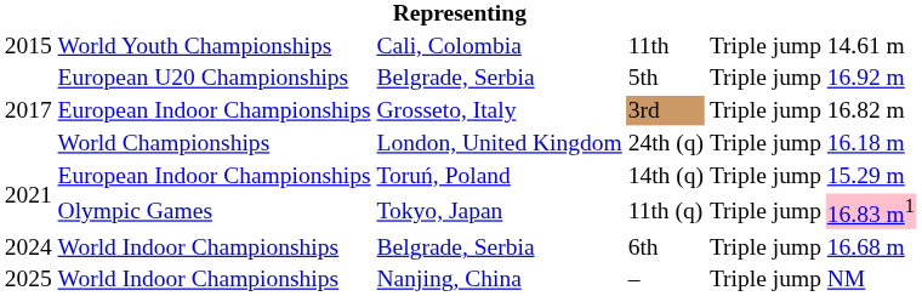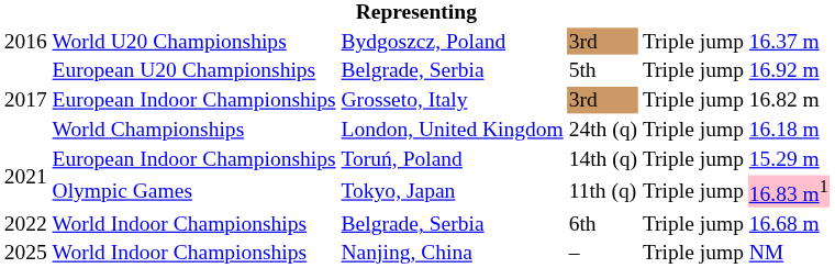 <table>
 <tr>
 <th colspan="6">Representing </th>
 </tr>
 <tr>
-<td>2015</td>
-<td><a href='#'>World Youth Championships</a></td>
-<td><a href='#'>Cali, Colombia</a></td>
-<td>11th</td>
+<td>2016</td>
+<td><a href='#'>World U20 Championships</a></td>
+<td><a href='#'>Bydgoszcz, Poland</a></td>
+<td bgcolor=cc9966>3rd</td>
 <td>Triple jump</td>
-<td>14.61 m</td>
+<td><a href='#'>16.37 m</a></td>
 </tr>
 <tr>
 <td rowspan=3>2017</td>
 <td><a href='#'>European U20 Championships</a></td>
 <td><a href='#'>Belgrade, Serbia</a></td>
 <td>5th</td>
 <td>Triple jump</td>
 <td><a href='#'>16.92 m</a></td>
 </tr>
 <tr>
 <td><a href='#'>European Indoor Championships</a></td>
 <td><a href='#'>Grosseto, Italy</a></td>
 <td bgcolor=cc9966>3rd</td>
 <td>Triple jump</td>
 <td>16.82 m</td>
 </tr>
 <tr>
 <td><a href='#'>World Championships</a></td>
 <td><a href='#'>London, United Kingdom</a></td>
 <td>24th (q)</td>
 <td>Triple jump</td>
 <td><a href='#'>16.18 m</a></td>
 </tr>
 <tr>
 <td rowspan=2>2021</td>
 <td><a href='#'>European Indoor Championships</a></td>
 <td><a href='#'>Toruń, Poland</a></td>
 <td>14th (q)</td>
 <td>Triple jump</td>
 <td><a href='#'>15.29 m</a></td>
 </tr>
 <tr>
 <td><a href='#'>Olympic Games</a></td>
 <td><a href='#'>Tokyo, Japan</a></td>
 <td>11th (q)</td>
 <td>Triple jump</td>
 <td style="background: pink;"><a href='#'>16.83 m</a><sup>1</sup></td>
 </tr>
 <tr>
-<td>2024</td>
+<td>2022</td>
 <td><a href='#'>World Indoor Championships</a></td>
 <td><a href='#'>Belgrade, Serbia</a></td>
 <td>6th</td>
 <td>Triple jump</td>
 <td><a href='#'>16.68 m</a></td>
 </tr>
 <tr>
 <td>2025</td>
 <td><a href='#'>World Indoor Championships</a></td>
 <td><a href='#'>Nanjing, China</a></td>
 <td>–</td>
 <td>Triple jump</td>
 <td><a href='#'>NM</a></td>
 </tr>
 </table>
